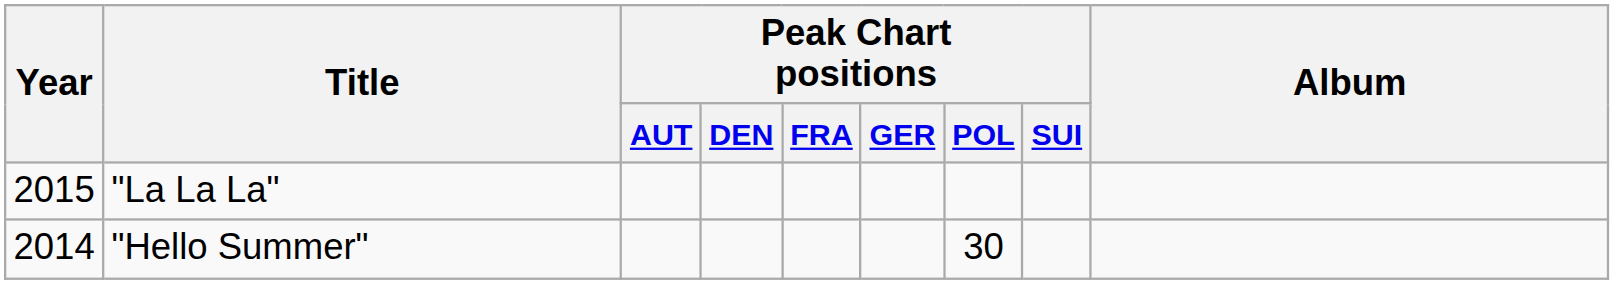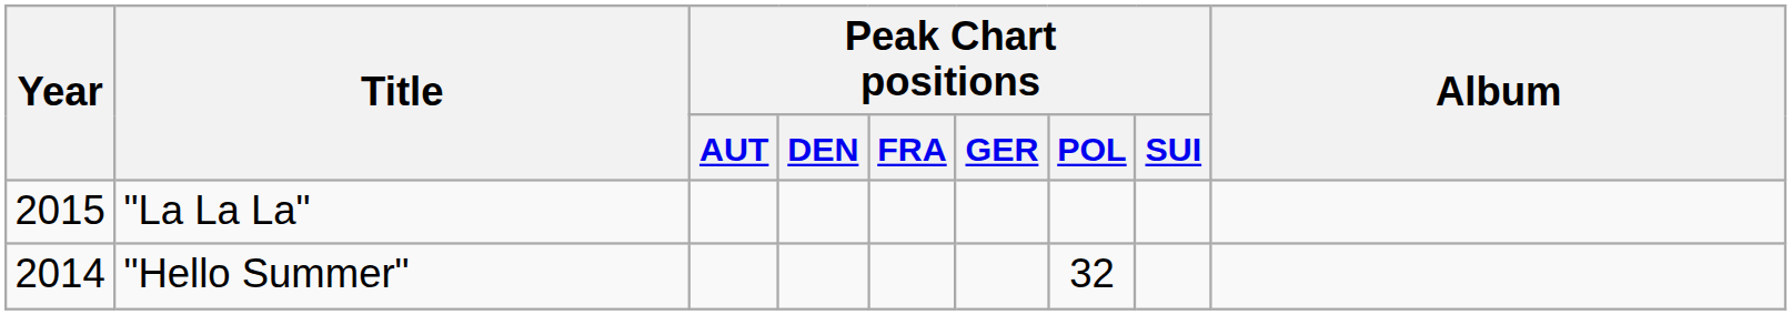 <table class="wikitable">
 <tr style="background: #eeeeee;">
 <th style="width: 20px;" rowspan="2">Year</th>
 <th style="width: 220px;" rowspan="2">Title</th>
 <th colspan="6">Peak Chart <br>positions</th>
 <th style="width: 220px;" rowspan="2">Album</th>
 </tr>
 <tr style="background: #eeeeee;">
 <th style="width: 20px;"><small><a href='#'>AUT</a></small></th>
 <th style="width: 20px;"><small><a href='#'>DEN</a><br></small></th>
 <th style="width: 20px;"><small><a href='#'>FRA</a><br></small></th>
 <th style="width: 20px;"><small><a href='#'>GER</a><br></small></th>
 <th style="width: 20px;"><small><a href='#'>POL</a><br></small></th>
 <th style="width: 20px;"><small><a href='#'>SUI</a><br></small></th>
 </tr>
 <tr>
 <td rowspan=1>2015</td>
 <td>"La La La" <br></td>
 <td align="center"></td>
 <td align="center"></td>
 <td align="center"></td>
 <td align="center"></td>
 <td align="center"></td>
 <td align="center"></td>
 <td align="center"></td>
 </tr>
 <tr>
 <td rowspan=1>2014</td>
 <td>"Hello Summer" <br></td>
 <td align="center"></td>
 <td align="center"></td>
 <td align="center"></td>
 <td align="center"></td>
-<td align="center">30</td>
+<td align="center">32</td>
 <td align="center"></td>
 <td align="center"></td>
 </tr>
 </table>
